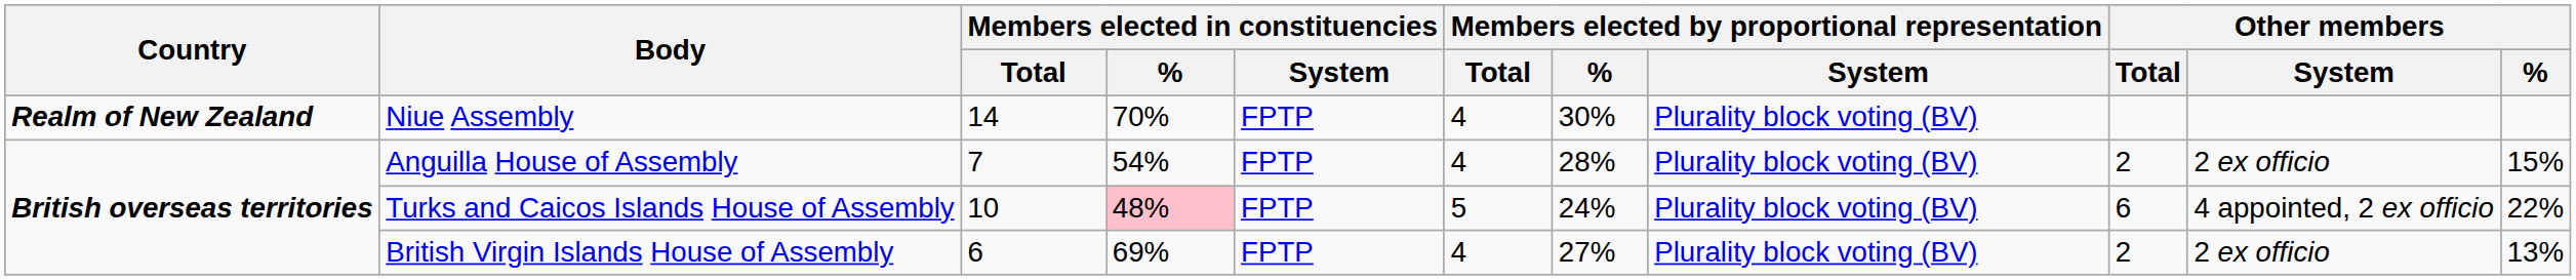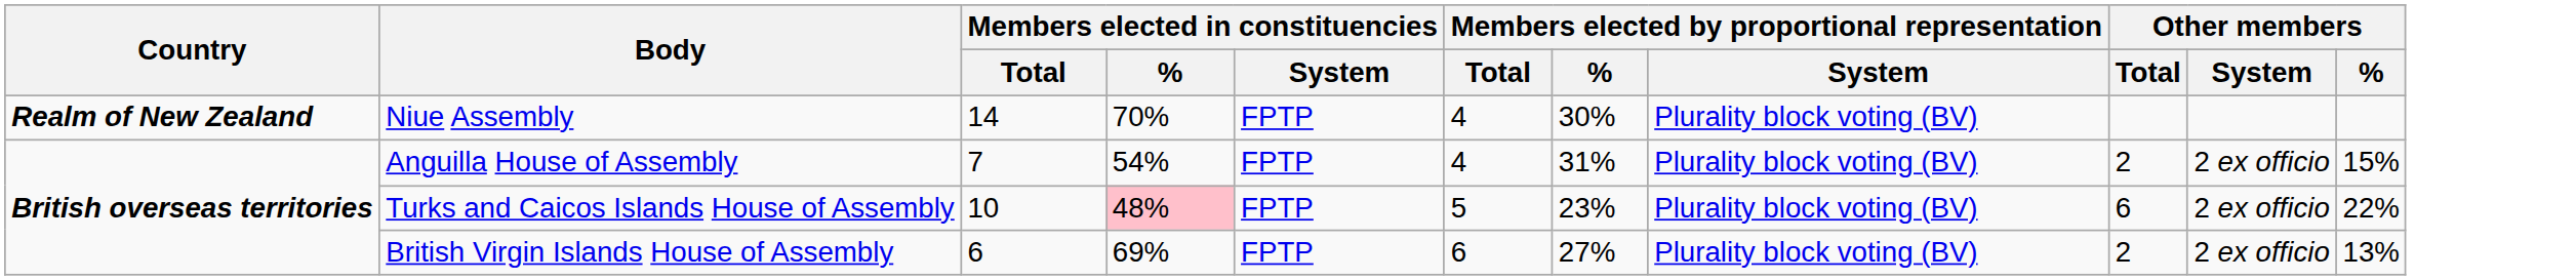 <table class="wikitable">
 <tr>
 <th rowspan="2">Country</th>
 <th rowspan="2">Body</th>
 <th colspan="3">Members elected in constituencies</th>
 <th colspan="3">Members elected by proportional representation</th>
 <th colspan="3">Other members</th>
 </tr>
 <tr>
 <th>Total</th>
 <th>%</th>
 <th>System</th>
 <th>Total</th>
 <th>%</th>
 <th>System</th>
 <th>Total</th>
 <th>System</th>
 <th>%</th>
 </tr>
 <tr>
 <td><strong><em>Realm of New Zealand</em></strong></td>
 <td> <a href='#'>Niue</a> <a href='#'>Assembly</a></td>
 <td>14</td>
 <td>70%</td>
 <td><a href='#'>FPTP</a></td>
 <td>4</td>
 <td>30%</td>
 <td><a href='#'>Plurality block voting (BV)</a></td>
 <td></td>
 <td></td>
 <td></td>
 </tr>
 <tr>
 <td rowspan="3"><strong><em>British overseas territories</em></strong></td>
 <td> <a href='#'>Anguilla</a> <a href='#'>House of Assembly</a></td>
 <td>7</td>
 <td>54%</td>
 <td><a href='#'>FPTP</a></td>
 <td>4</td>
-<td>28%</td>
+<td>31%</td>
 <td><a href='#'>Plurality block voting (BV)</a></td>
 <td>2</td>
 <td>2 <em>ex officio</em></td>
 <td>15%</td>
 </tr>
 <tr>
 <td> <a href='#'>Turks and Caicos Islands</a> <a href='#'>House of Assembly</a></td>
 <td>10</td>
 <td style="background: pink;">48%</td>
 <td><a href='#'>FPTP</a></td>
 <td>5</td>
-<td>24%</td>
+<td>23%</td>
 <td><a href='#'>Plurality block voting (BV)</a></td>
 <td>6</td>
-<td>4 appointed, 2 <em>ex officio</em></td>
+<td>2 <em>ex officio</em></td>
 <td>22%</td>
 </tr>
 <tr>
 <td> <a href='#'>British Virgin Islands</a> <a href='#'>House of Assembly</a></td>
 <td>6</td>
 <td>69%</td>
 <td><a href='#'>FPTP</a></td>
-<td>4</td>
+<td>6</td>
 <td>27%</td>
 <td><a href='#'>Plurality block voting (BV)</a></td>
 <td>2</td>
 <td>2 <em>ex officio</em></td>
 <td>13%</td>
 </tr>
 </table>
